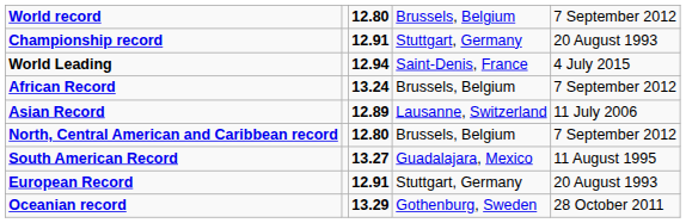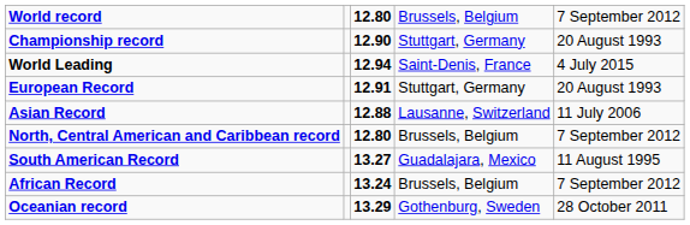 <table class="wikitable">
 <tr>
 <td><strong><a href='#'>World record</a></strong></td>
 <td></td>
 <td><strong>12.80</strong></td>
 <td><a href='#'>Brussels</a>, <a href='#'>Belgium</a></td>
 <td>7 September 2012</td>
 </tr>
 <tr>
 <td><strong><a href='#'>Championship record</a></strong></td>
 <td></td>
-<td><strong>12.91</strong></td>
+<td><strong>12.90</strong></td>
 <td><a href='#'>Stuttgart</a>, <a href='#'>Germany</a></td>
 <td>20 August 1993</td>
 </tr>
 <tr>
 <td><strong>World Leading</strong></td>
 <td></td>
 <td><strong>12.94</strong></td>
 <td><a href='#'>Saint-Denis</a>, <a href='#'>France</a></td>
 <td>4 July 2015</td>
 </tr>
 <tr>
-<td><strong><a href='#'>African Record</a></strong></td>
+<td><strong><a href='#'>European Record</a></strong></td>
 <td></td>
-<td><strong>13.24</strong></td>
-<td>Brussels, Belgium</td>
-<td>7 September 2012</td>
+<td><strong>12.91</strong></td>
+<td>Stuttgart, Germany</td>
+<td>20 August 1993</td>
 </tr>
 <tr>
 <td><strong><a href='#'>Asian Record</a></strong></td>
 <td></td>
-<td><strong>12.89</strong></td>
+<td><strong>12.88</strong></td>
 <td><a href='#'>Lausanne</a>, <a href='#'>Switzerland</a></td>
 <td>11 July 2006</td>
 </tr>
 <tr>
 <td><strong><a href='#'>North, Central American and Caribbean record</a></strong></td>
 <td></td>
 <td><strong>12.80</strong></td>
 <td>Brussels, Belgium</td>
 <td>7 September 2012</td>
 </tr>
 <tr>
 <td><strong><a href='#'>South American Record</a></strong></td>
 <td></td>
 <td><strong>13.27</strong></td>
 <td><a href='#'>Guadalajara</a>, <a href='#'>Mexico</a></td>
 <td>11 August 1995</td>
 </tr>
 <tr>
-<td><strong><a href='#'>European Record</a></strong></td>
+<td><strong><a href='#'>African Record</a></strong></td>
 <td></td>
-<td><strong>12.91</strong></td>
-<td>Stuttgart, Germany</td>
-<td>20 August 1993</td>
+<td><strong>13.24</strong></td>
+<td>Brussels, Belgium</td>
+<td>7 September 2012</td>
 </tr>
 <tr>
 <td><strong><a href='#'>Oceanian record</a></strong></td>
 <td></td>
 <td><strong>13.29</strong></td>
 <td><a href='#'>Gothenburg</a>, <a href='#'>Sweden</a></td>
 <td>28 October 2011</td>
 </tr>
 </table>
